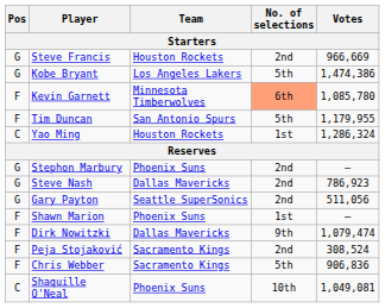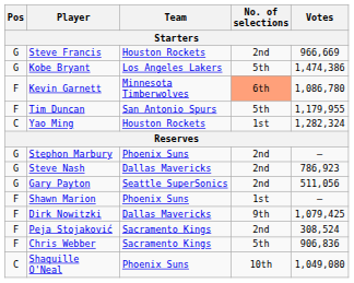 <table class="wikitable" style="text-align:center">
 <tr>
 <th scope="col" width="25px">Pos</th>
 <th scope="col" width="125px">Player</th>
 <th scope="col" width="150px">Team</th>
 <th scope="col" width="75px">No. of selections</th>
 <th scope="col" width="75px">Votes</th>
 </tr>
 <tr>
 <th scope="col" colspan="5">Starters</th>
 </tr>
 <tr>
 <td>G</td>
 <td style="text-align:left"><a href='#'>Steve Francis</a></td>
 <td style="text-align:left"><a href='#'>Houston Rockets</a></td>
 <td>2nd</td>
 <td>966,669</td>
 </tr>
 <tr>
 <td>G</td>
 <td style="text-align:left"><a href='#'>Kobe Bryant</a></td>
 <td style="text-align:left"><a href='#'>Los Angeles Lakers</a></td>
 <td>5th</td>
 <td>1,474,386</td>
 </tr>
 <tr>
 <td>F</td>
 <td style="text-align:left"><a href='#'>Kevin Garnett</a></td>
 <td style="text-align:left"><a href='#'>Minnesota Timberwolves</a></td>
 <td style="background: lightsalmon;">6th</td>
-<td>1,085,780</td>
+<td>1,086,780</td>
 </tr>
 <tr>
 <td>F</td>
 <td style="text-align:left"><a href='#'>Tim Duncan</a></td>
 <td style="text-align:left"><a href='#'>San Antonio Spurs</a></td>
 <td>5th</td>
 <td>1,179,955</td>
 </tr>
 <tr>
 <td>C</td>
 <td style="text-align:left"><a href='#'>Yao Ming</a></td>
 <td style="text-align:left"><a href='#'>Houston Rockets</a></td>
 <td>1st</td>
-<td>1,286,324</td>
+<td>1,282,324</td>
 </tr>
 <tr>
 <th scope="col" colspan="5">Reserves</th>
 </tr>
 <tr>
 <td>G</td>
 <td style="text-align:left"><a href='#'>Stephon Marbury</a></td>
 <td style="text-align:left"><a href='#'>Phoenix Suns</a></td>
 <td>2nd</td>
 <td>—</td>
 </tr>
 <tr>
 <td>G</td>
 <td style="text-align:left"><a href='#'>Steve Nash</a></td>
 <td style="text-align:left"><a href='#'>Dallas Mavericks</a></td>
 <td>2nd</td>
 <td>786,923</td>
 </tr>
 <tr>
 <td>G</td>
 <td style="text-align:left"><a href='#'>Gary Payton</a></td>
 <td style="text-align:left"><a href='#'>Seattle SuperSonics</a></td>
 <td>2nd</td>
 <td>511,056</td>
 </tr>
 <tr>
 <td>F</td>
 <td style="text-align:left"><a href='#'>Shawn Marion</a></td>
 <td style="text-align:left"><a href='#'>Phoenix Suns</a></td>
 <td>1st</td>
 <td>—</td>
 </tr>
 <tr>
 <td>F</td>
 <td style="text-align:left"><a href='#'>Dirk Nowitzki</a></td>
 <td style="text-align:left"><a href='#'>Dallas Mavericks</a></td>
 <td>9th</td>
-<td>1,079,474</td>
+<td>1,079,425</td>
 </tr>
 <tr>
 <td>F</td>
 <td style="text-align:left"><a href='#'>Peja Stojaković</a></td>
 <td style="text-align:left"><a href='#'>Sacramento Kings</a></td>
 <td>2nd</td>
 <td>308,524</td>
 </tr>
 <tr>
 <td>F</td>
 <td style="text-align:left"><a href='#'>Chris Webber</a></td>
 <td style="text-align:left"><a href='#'>Sacramento Kings</a></td>
 <td>5th</td>
 <td>906,836</td>
 </tr>
 <tr>
 <td>C</td>
 <td style="text-align:left"><a href='#'>Shaquille O'Neal</a></td>
 <td style="text-align:left"><a href='#'>Phoenix Suns</a></td>
 <td>10th</td>
-<td>1,049,081</td>
+<td>1,049,080</td>
 </tr>
 </table>
